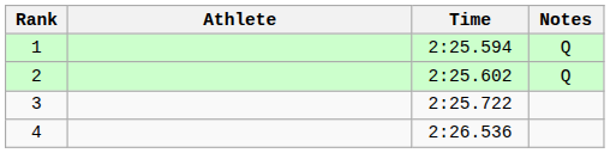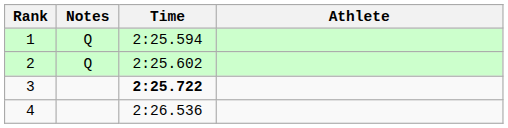 <table class=wikitable style="text-align:center">
 <tr>
 <th width=40>Rank</th>
+<th width=50>Notes</th>
+<th width=80>Time</th>
 <th width=250>Athlete</th>
-<th width=80>Time</th>
-<th width=50>Notes</th>
 </tr>
 <tr bgcolor="ccffcc">
 <td>1</td>
+<td>Q</td>
+<td>2:25.594</td>
 <td align=left></td>
-<td>2:25.594</td>
-<td>Q</td>
 </tr>
 <tr bgcolor="ccffcc">
 <td>2</td>
+<td>Q</td>
+<td>2:25.602</td>
 <td align=left></td>
-<td>2:25.602</td>
-<td>Q</td>
 </tr>
 <tr>
 <td>3</td>
+<td></td>
+<td><strong>2:25.722</strong></td>
 <td align=left></td>
-<td>2:25.722</td>
-<td></td>
 </tr>
 <tr>
 <td>4</td>
+<td></td>
+<td>2:26.536</td>
 <td align=left></td>
-<td>2:26.536</td>
-<td></td>
 </tr>
 </table>
